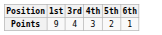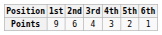 <table class="wikitable">
 <tr style="text-align:center;">
 <th><strong>Position</strong></th>
 <th>1st</th>
+<th>2nd</th>
 <th>3rd</th>
 <th>4th</th>
 <th>5th</th>
 <th>6th</th>
 </tr>
 <tr style="text-align:center;">
 <th><strong>Points</strong></th>
 <td>9</td>
+<td>6</td>
 <td>4</td>
 <td>3</td>
 <td>2</td>
 <td>1</td>
 </tr>
 </table>
